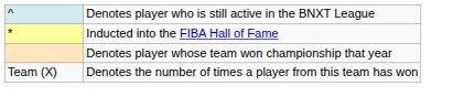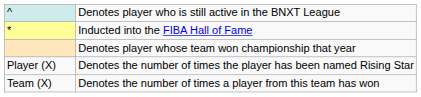 <table class="wikitable">
 <tr>
 <td style="background-color:#CFECEC; border:1px solid #aaaaaa; width:6em">^</td>
 <td>Denotes player who is still active in the BNXT League</td>
 </tr>
 <tr>
 <td style="background-color:#FFFF99; border:1px solid #aaaaaa; width:6em">*</td>
 <td>Inducted into the <a href='#'>FIBA Hall of Fame</a></td>
 </tr>
 <tr>
 <td style="background-color:#FFE6BD; border:1px solid #aaaaaa; width:6em"></td>
 <td>Denotes player whose team won championship that year</td>
 </tr>
 <tr>
+<td>Player (X)</td>
+<td>Denotes the number of times the player has been named Rising Star</td>
+</tr>
+<tr>
 <td>Team (X)</td>
 <td>Denotes the number of times a player from this team has won</td>
 </tr>
 </table>
